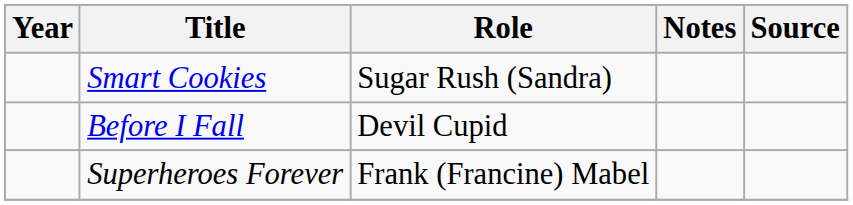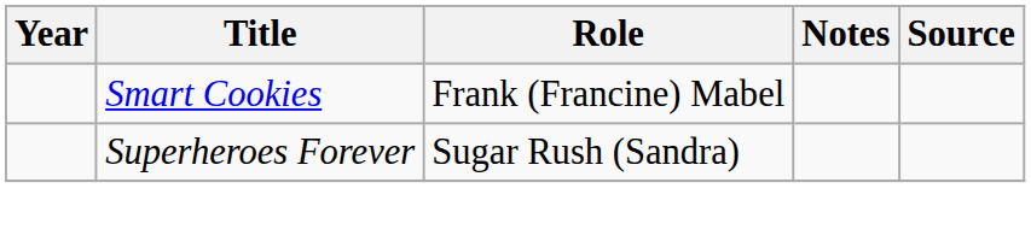 <table class="wikitable sortable plainrowheaders">
 <tr>
 <th>Year</th>
 <th>Title</th>
 <th>Role</th>
 <th class="unsortable">Notes</th>
 <th class="unsortable">Source</th>
 </tr>
 <tr>
 <td></td>
 <td><em><a href='#'>Smart Cookies</a></em></td>
-<td>Sugar Rush (Sandra)</td>
-<td></td>
-<td></td>
-</tr>
-<tr>
-<td></td>
-<td><em><a href='#'>Before I Fall</a></em></td>
-<td>Devil Cupid</td>
+<td>Frank (Francine) Mabel</td>
 <td></td>
 <td></td>
 </tr>
 <tr>
 <td></td>
 <td><em>Superheroes Forever</em></td>
-<td>Frank (Francine) Mabel</td>
+<td>Sugar Rush (Sandra)</td>
 <td></td>
 <td></td>
 </tr>
 <tr>
 </tr>
 </table>
